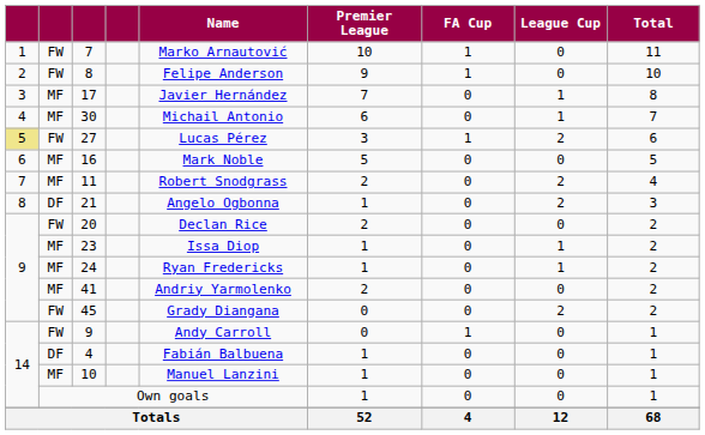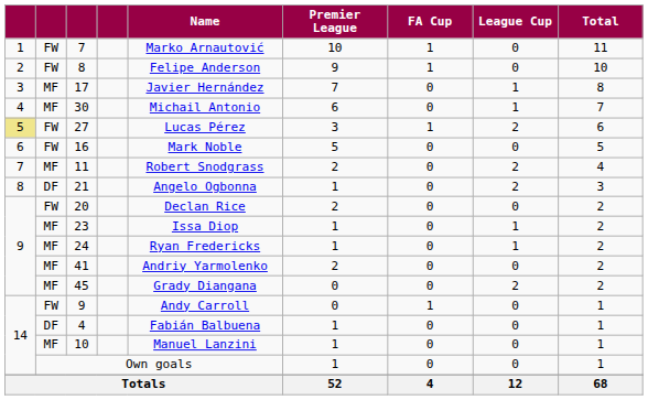 <table class="wikitable sortable" style="font-size: 95%; text-align: center;">
 <tr>
 <th style="width:25px; background:#970045; color:white;"></th>
 <th style="width:25px; background:#970045; color:white;"></th>
 <th style="width:25px; background:#970045; color:white;"></th>
 <th style="width:25px; background:#970045; color:white;"></th>
 <th style="width:150px; background:#970045; color:white;">Name</th>
 <th style="width:100px; background:#970045; color:white;">Premier League</th>
 <th style="width:80px; background:#970045; color:white;">FA Cup</th>
 <th style="width:80px; background:#970045; color:white;">League Cup</th>
 <th style="width:80px; background:#970045; color:white;">Total</th>
 </tr>
 <tr>
 <td>1</td>
 <td>FW</td>
 <td>7</td>
 <td></td>
 <td data-sort-value="Arnautović, Marko"><a href='#'>Marko Arnautović</a></td>
 <td>10</td>
 <td>1</td>
 <td>0</td>
 <td>11</td>
 </tr>
 <tr>
 <td>2</td>
 <td>FW</td>
 <td>8</td>
 <td></td>
 <td data-sort-value="Anderson, Felipe"><a href='#'>Felipe Anderson</a></td>
 <td>9</td>
 <td>1</td>
 <td>0</td>
 <td>10</td>
 </tr>
 <tr>
 <td>3</td>
 <td>MF</td>
 <td>17</td>
 <td></td>
 <td data-sort-value="Hernández, Javier"><a href='#'>Javier Hernández</a></td>
 <td>7</td>
 <td>0</td>
 <td>1</td>
 <td>8</td>
 </tr>
 <tr>
 <td>4</td>
 <td>MF</td>
 <td>30</td>
 <td></td>
 <td data-sort-value="Antonio, Michail"><a href='#'>Michail Antonio</a></td>
 <td>6</td>
 <td>0</td>
 <td>1</td>
 <td>7</td>
 </tr>
 <tr>
 <td style="background: khaki;">5</td>
 <td>FW</td>
 <td>27</td>
 <td></td>
 <td data-sort-value="Pérez, Lucas"><a href='#'>Lucas Pérez</a></td>
 <td>3</td>
 <td>1</td>
 <td>2</td>
 <td>6</td>
 </tr>
 <tr>
 <td>6</td>
-<td>MF</td>
+<td>FW</td>
 <td>16</td>
 <td></td>
 <td data-sort-value="Noble, Mark"><a href='#'>Mark Noble</a></td>
 <td>5</td>
 <td>0</td>
 <td>0</td>
 <td>5</td>
 </tr>
 <tr>
 <td>7</td>
 <td>MF</td>
 <td>11</td>
 <td></td>
 <td data-sort-value="Snodgrass, Robert"><a href='#'>Robert Snodgrass</a></td>
 <td>2</td>
 <td>0</td>
 <td>2</td>
 <td>4</td>
 </tr>
 <tr>
 <td>8</td>
 <td>DF</td>
 <td>21</td>
 <td></td>
 <td data-sort-value="Ogbonna, Angela"><a href='#'>Angelo Ogbonna</a></td>
 <td>1</td>
 <td>0</td>
 <td>2</td>
 <td>3</td>
 </tr>
 <tr>
 <td rowspan=5>9</td>
 <td>FW</td>
 <td>20</td>
 <td></td>
 <td data-sort-value="Rice, Declan"><a href='#'>Declan Rice</a></td>
 <td>2</td>
 <td>0</td>
 <td>0</td>
 <td>2</td>
 </tr>
 <tr>
 <td>MF</td>
 <td>23</td>
 <td></td>
 <td data-sort-value="Diop, Issa"><a href='#'>Issa Diop</a></td>
 <td>1</td>
 <td>0</td>
 <td>1</td>
 <td>2</td>
 </tr>
 <tr>
 <td>MF</td>
 <td>24</td>
 <td></td>
 <td data-sort-value="Fredericks, Ryan"><a href='#'>Ryan Fredericks</a></td>
 <td>1</td>
 <td>0</td>
 <td>1</td>
 <td>2</td>
 </tr>
 <tr>
 <td>MF</td>
 <td>41</td>
 <td></td>
 <td data-sort-value="Yarmolenko, Andriy"><a href='#'>Andriy Yarmolenko</a></td>
 <td>2</td>
 <td>0</td>
 <td>0</td>
 <td>2</td>
 </tr>
 <tr>
-<td>FW</td>
+<td>MF</td>
 <td>45</td>
 <td></td>
 <td data-sort-value="Diangana, Grady"><a href='#'>Grady Diangana</a></td>
 <td>0</td>
 <td>0</td>
 <td>2</td>
 <td>2</td>
 </tr>
 <tr>
 <td rowspan=4>14</td>
 <td>FW</td>
 <td>9</td>
 <td></td>
 <td data-sort-value="Carroll, Andy"><a href='#'>Andy Carroll</a></td>
 <td>0</td>
 <td>1</td>
 <td>0</td>
 <td>1</td>
 </tr>
 <tr>
 <td>DF</td>
 <td>4</td>
 <td></td>
 <td data-sort-value="Balbuena, Fabián"><a href='#'>Fabián Balbuena</a></td>
 <td>1</td>
 <td>0</td>
 <td>0</td>
 <td>1</td>
 </tr>
 <tr>
 <td>MF</td>
 <td>10</td>
 <td></td>
 <td data-sort-value="Lanzini, Manuel"><a href='#'>Manuel Lanzini</a></td>
 <td>1</td>
 <td>0</td>
 <td>0</td>
 <td>1</td>
 </tr>
 <tr>
 <td colspan="4">Own goals</td>
 <td>1</td>
 <td>0</td>
 <td>0</td>
 <td>1</td>
 </tr>
 <tr>
 </tr>
 <tr class="sortbottom">
 </tr>
 <tr class="sortbottom">
 <th colspan=5>Totals</th>
 <th>52</th>
 <th>4</th>
 <th>12</th>
 <th>68</th>
 </tr>
 </table>
